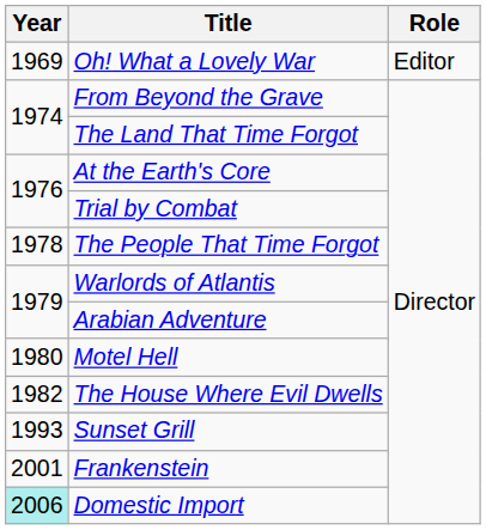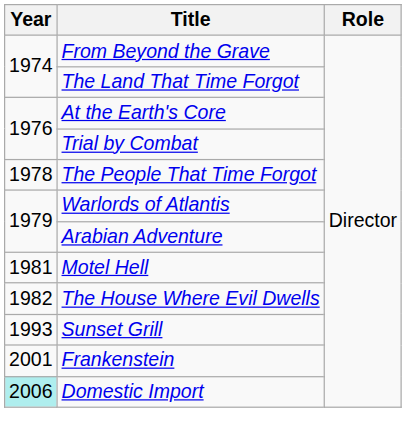 <table class="wikitable">
 <tr>
 <th>Year</th>
 <th>Title</th>
 <th>Role</th>
-</tr>
-<tr>
-<td>1969</td>
-<td><em><a href='#'>Oh! What a Lovely War</a></em></td>
-<td>Editor</td>
 </tr>
 <tr>
 <td rowspan="2">1974</td>
 <td><em><a href='#'>From Beyond the Grave</a></em></td>
 <td rowspan="12">Director</td>
 </tr>
 <tr>
 <td><em><a href='#'>The Land That Time Forgot</a></em></td>
 </tr>
 <tr>
 <td rowspan="2">1976</td>
 <td><em><a href='#'>At the Earth's Core</a></em></td>
 </tr>
 <tr>
 <td><em><a href='#'>Trial by Combat</a></em></td>
 </tr>
 <tr>
 <td>1978</td>
 <td><em><a href='#'>The People That Time Forgot</a></em></td>
 </tr>
 <tr>
 <td rowspan="2">1979</td>
 <td><em><a href='#'>Warlords of Atlantis</a></em></td>
 </tr>
 <tr>
 <td><em><a href='#'>Arabian Adventure</a></em></td>
 </tr>
 <tr>
-<td>1980</td>
+<td>1981</td>
 <td><em><a href='#'>Motel Hell</a></em></td>
 </tr>
 <tr>
 <td>1982</td>
 <td><em><a href='#'>The House Where Evil Dwells</a></em></td>
 </tr>
 <tr>
 <td>1993</td>
 <td><em><a href='#'>Sunset Grill</a></em></td>
 </tr>
 <tr>
 <td>2001</td>
 <td><em><a href='#'>Frankenstein</a></em></td>
 </tr>
 <tr>
 <td style="background: paleturquoise;">2006</td>
 <td><em><a href='#'>Domestic Import</a></em></td>
 </tr>
 </table>
